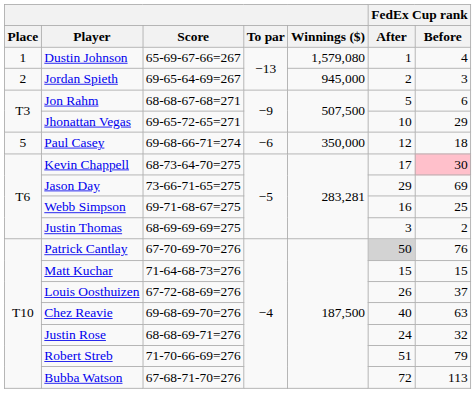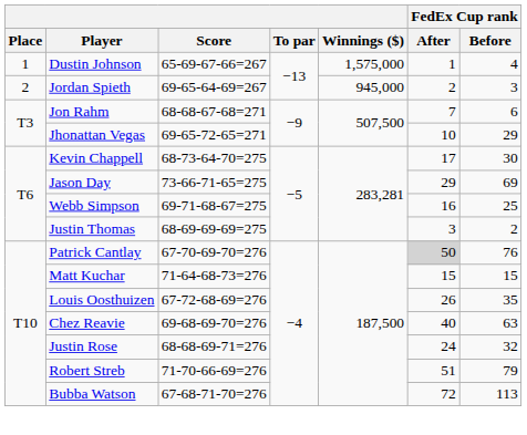 <table class=wikitable>
 <tr>
 <th colspan=5></th>
 <th colspan=2>FedEx Cup rank</th>
 </tr>
 <tr>
 <th>Place</th>
 <th>Player</th>
 <th>Score</th>
 <th>To par</th>
 <th>Winnings ($)</th>
 <th>After</th>
 <th>Before</th>
 </tr>
 <tr>
 <td align=center>1</td>
 <td> <a href='#'>Dustin Johnson</a></td>
 <td>65-69-67-66=267</td>
 <td rowspan=2 align=center>−13</td>
-<td align=right>1,579,080</td>
+<td align=right>1,575,000</td>
 <td align=right>1</td>
 <td align=right>4</td>
 </tr>
 <tr>
 <td align=center>2</td>
 <td> <a href='#'>Jordan Spieth</a></td>
 <td>69-65-64-69=267</td>
 <td align=right>945,000</td>
 <td align=right>2</td>
 <td align=right>3</td>
 </tr>
 <tr>
 <td rowspan=2 align=center>T3</td>
 <td> <a href='#'>Jon Rahm</a></td>
 <td>68-68-67-68=271</td>
 <td rowspan=2 align=center>−9</td>
 <td rowspan=2 align=right>507,500</td>
-<td align=right>5</td>
+<td align=right>7</td>
 <td align=right>6</td>
 </tr>
 <tr>
 <td> <a href='#'>Jhonattan Vegas</a></td>
 <td>69-65-72-65=271</td>
 <td align=right>10</td>
 <td align=right>29</td>
 </tr>
 <tr>
-<td align=center>5</td>
-<td> <a href='#'>Paul Casey</a></td>
-<td>69-68-66-71=274</td>
-<td align=center>−6</td>
-<td align=right>350,000</td>
-<td align=right>12</td>
-<td align=right>18</td>
-</tr>
-<tr>
 <td rowspan=4 align=center>T6</td>
 <td> <a href='#'>Kevin Chappell</a></td>
 <td>68-73-64-70=275</td>
 <td rowspan=4 align=center>−5</td>
 <td rowspan=4 align=right>283,281</td>
 <td align=right>17</td>
-<td align=right style="background: pink;">30</td>
+<td align=right>30</td>
 </tr>
 <tr>
 <td> <a href='#'>Jason Day</a></td>
 <td>73-66-71-65=275</td>
 <td align=right>29</td>
 <td align=right>69</td>
 </tr>
 <tr>
 <td> <a href='#'>Webb Simpson</a></td>
 <td>69-71-68-67=275</td>
 <td align=right>16</td>
 <td align=right>25</td>
 </tr>
 <tr>
 <td> <a href='#'>Justin Thomas</a></td>
 <td>68-69-69-69=275</td>
 <td align=right>3</td>
 <td align=right>2</td>
 </tr>
 <tr>
 <td rowspan=7 align=center>T10</td>
 <td> <a href='#'>Patrick Cantlay</a></td>
 <td>67-70-69-70=276</td>
 <td rowspan=7 align=center>−4</td>
 <td rowspan=7 align=right>187,500</td>
 <td align=right style="background: lightgrey;">50</td>
 <td align=right>76</td>
 </tr>
 <tr>
 <td> <a href='#'>Matt Kuchar</a></td>
 <td>71-64-68-73=276</td>
 <td align=right>15</td>
 <td align=right>15</td>
 </tr>
 <tr>
 <td> <a href='#'>Louis Oosthuizen</a></td>
 <td>67-72-68-69=276</td>
 <td align=right>26</td>
-<td align=right>37</td>
+<td align=right>35</td>
 </tr>
 <tr>
 <td> <a href='#'>Chez Reavie</a></td>
 <td>69-68-69-70=276</td>
 <td align=right>40</td>
 <td align=right>63</td>
 </tr>
 <tr>
 <td> <a href='#'>Justin Rose</a></td>
 <td>68-68-69-71=276</td>
 <td align=right>24</td>
 <td align=right>32</td>
 </tr>
 <tr>
 <td> <a href='#'>Robert Streb</a></td>
 <td>71-70-66-69=276</td>
 <td align=right>51</td>
 <td align=right>79</td>
 </tr>
 <tr>
 <td> <a href='#'>Bubba Watson</a></td>
 <td>67-68-71-70=276</td>
 <td align=right>72</td>
 <td align=right>113</td>
 </tr>
 </table>
